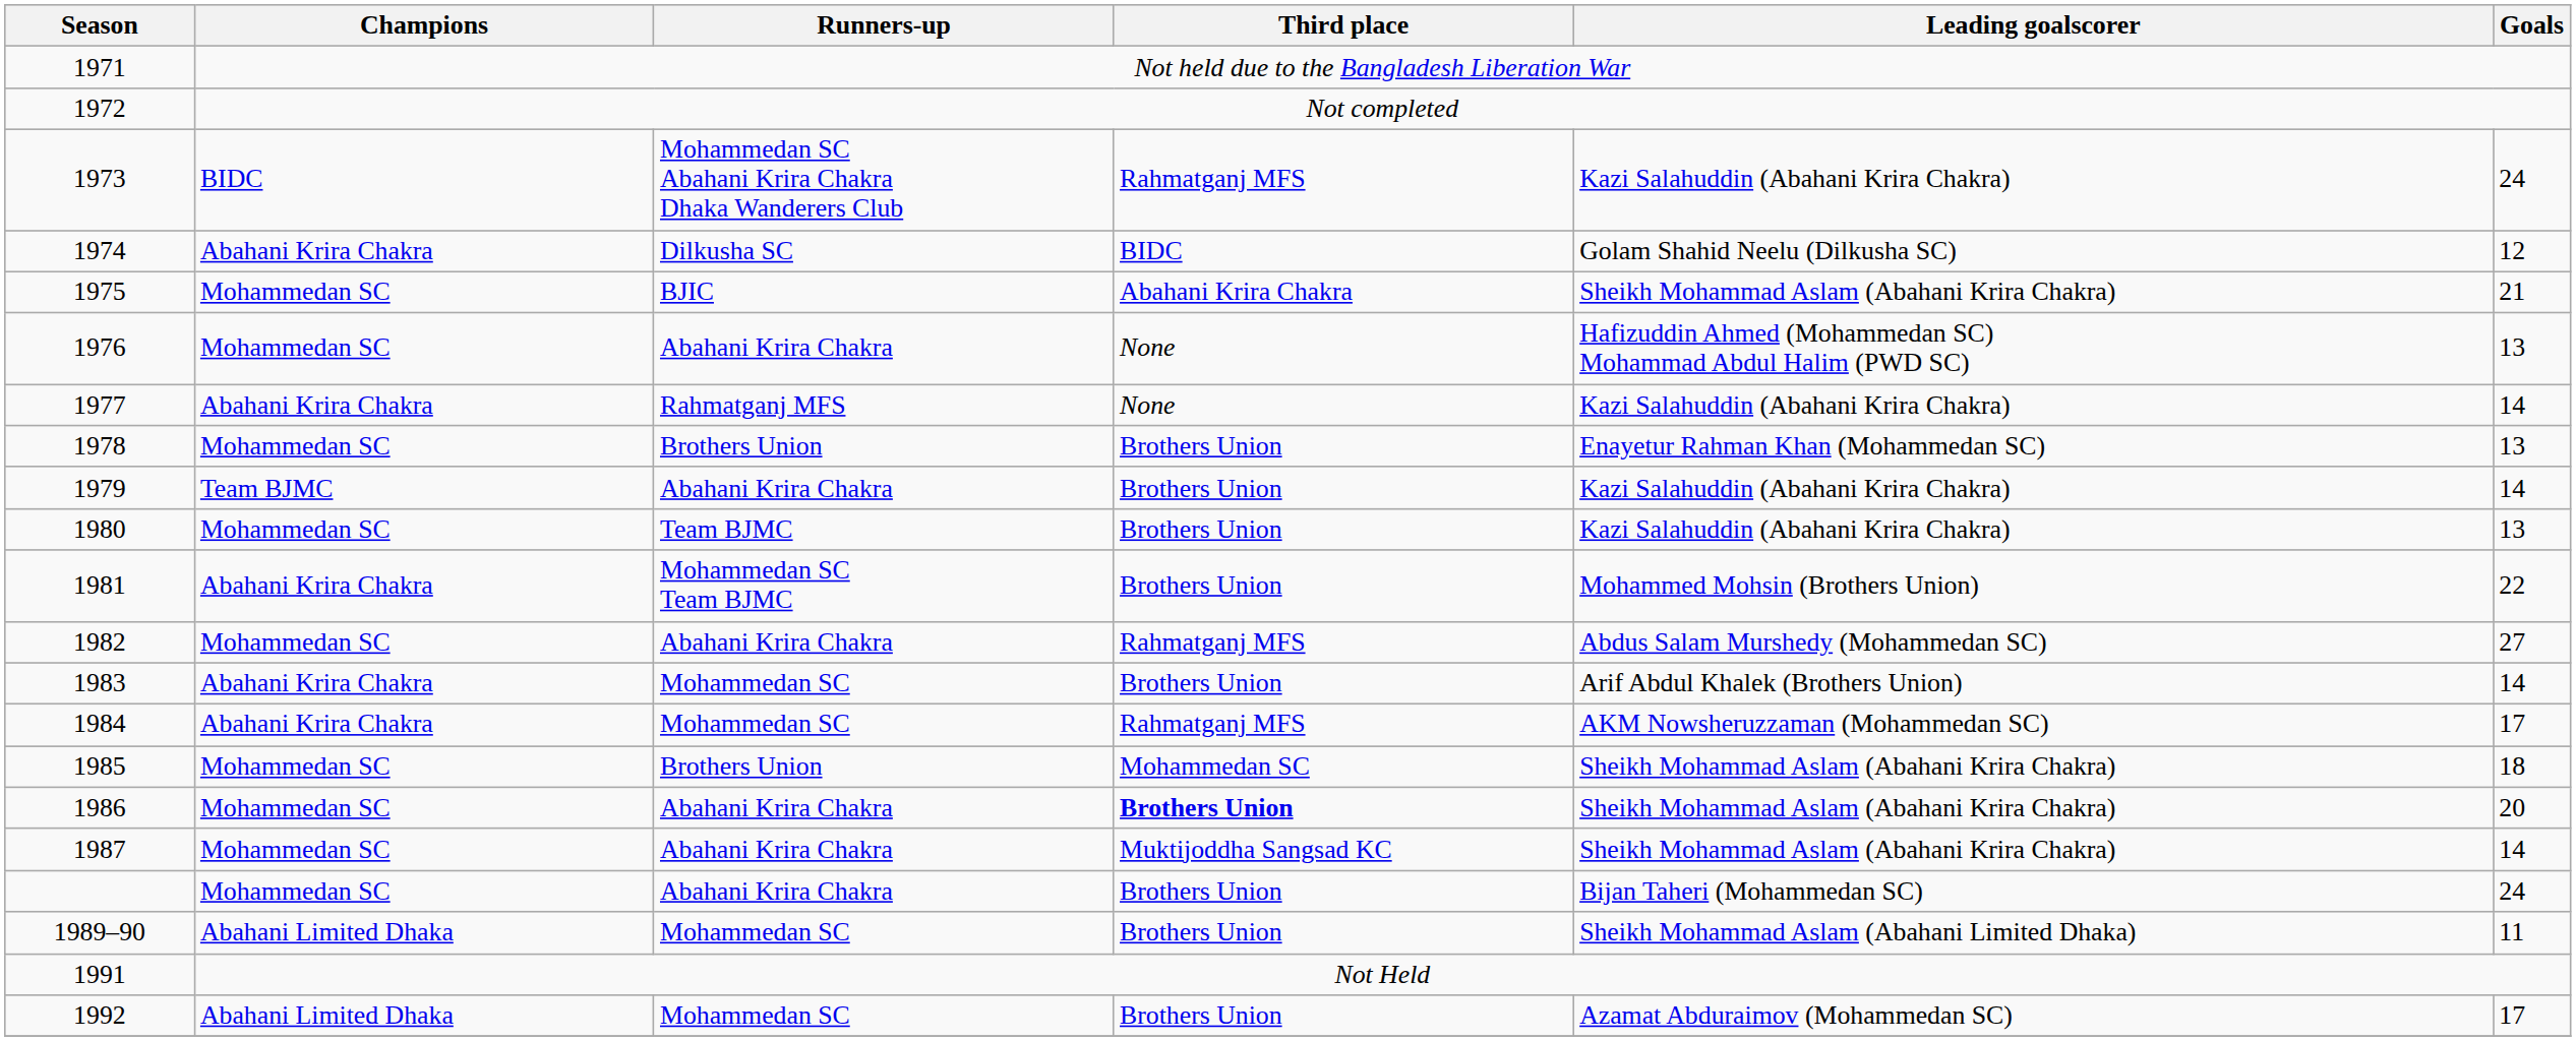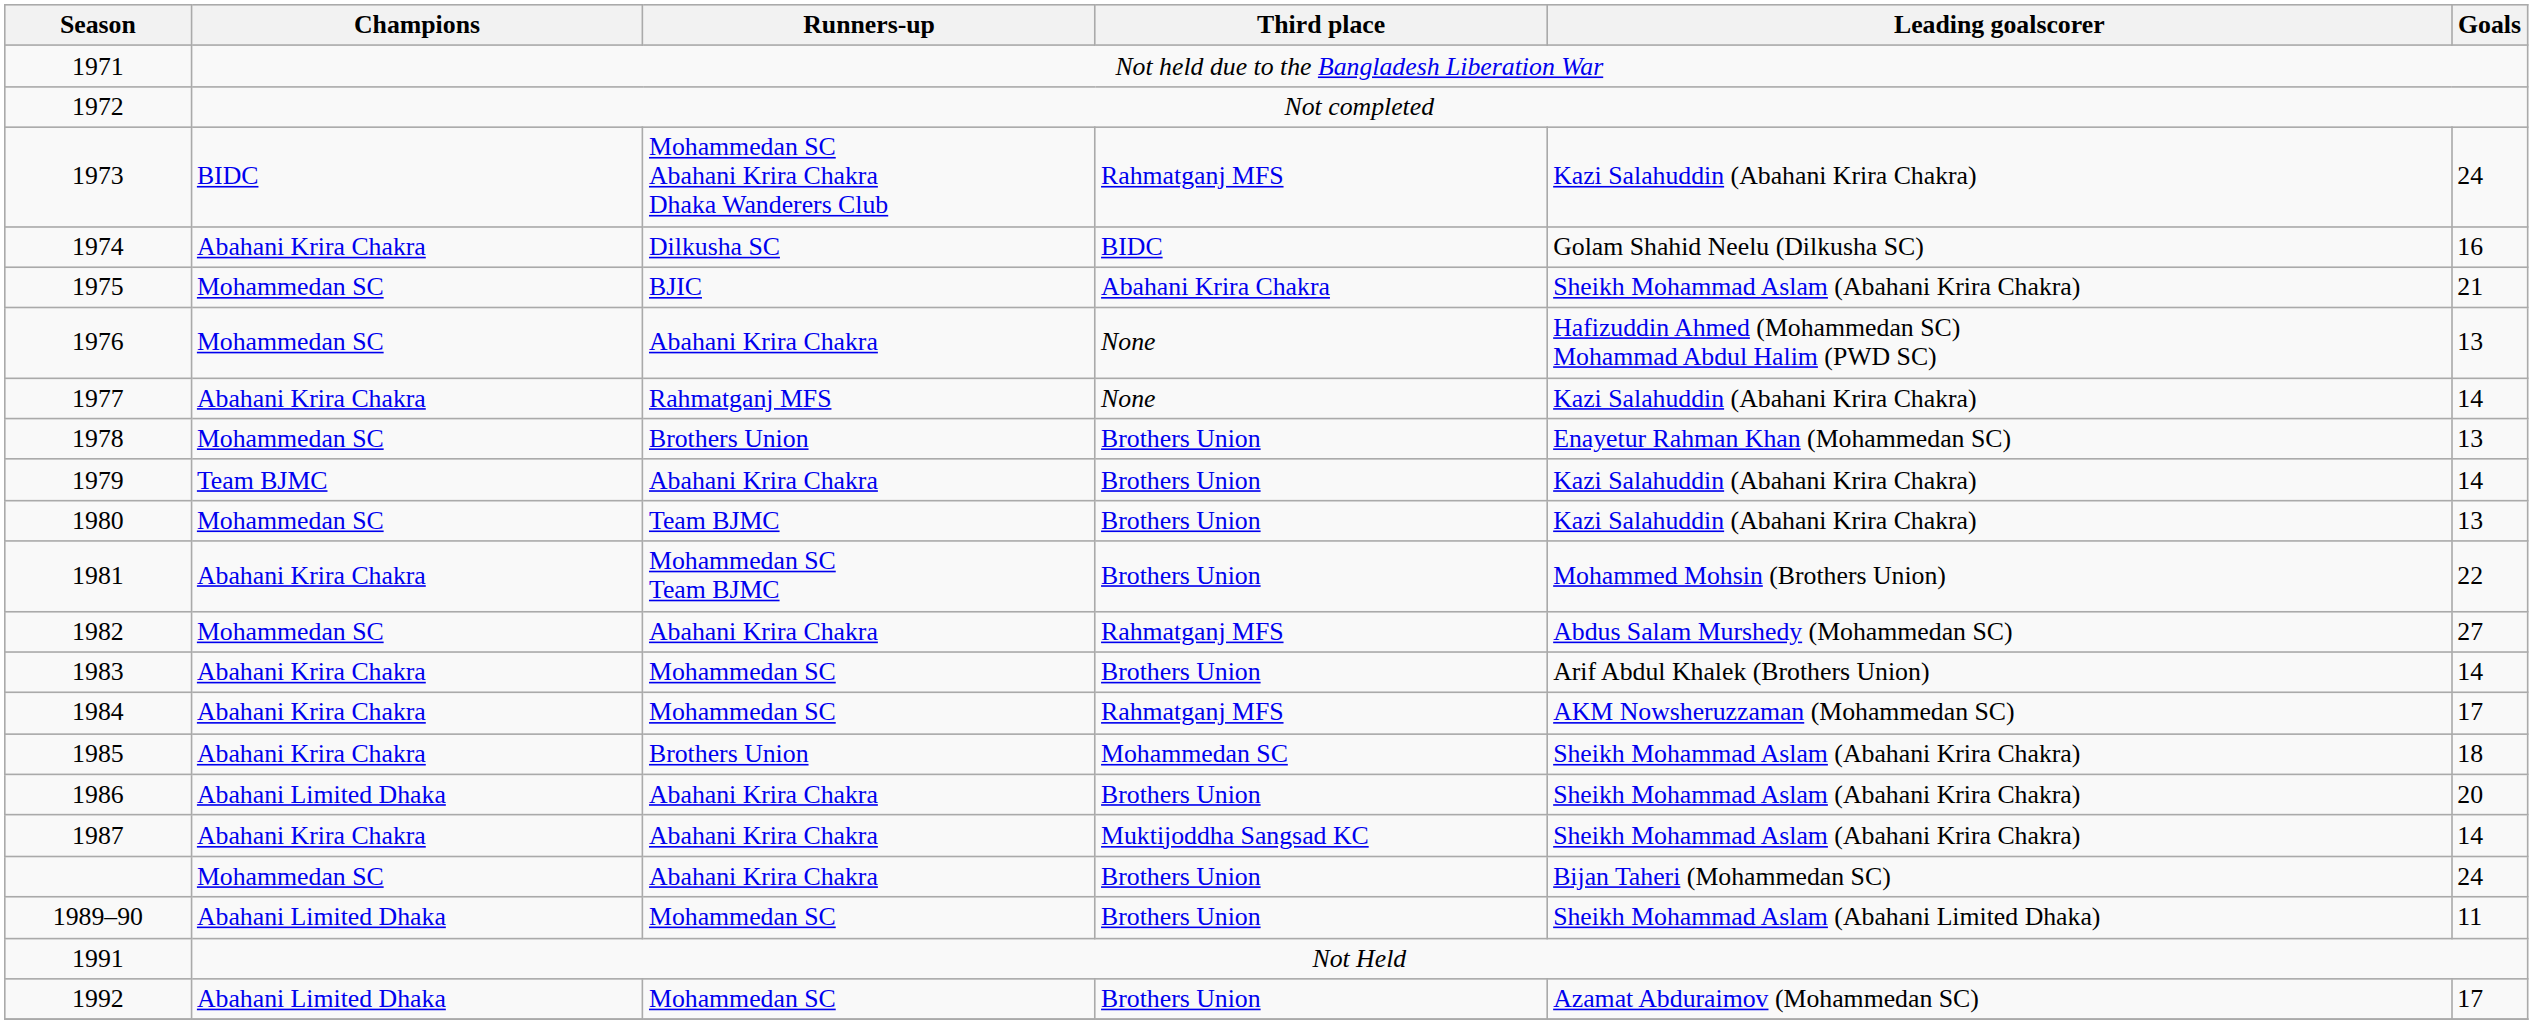 <table class="wikitable">
 <tr>
 <th width=7%>Season</th>
 <th width=17%>Champions</th>
 <th width=17%>Runners-up</th>
 <th width=17%>Third place</th>
 <th width=34%>Leading goalscorer</th>
 <th width=1%>Goals</th>
 </tr>
 <tr>
 <td style="text-align:center">1971</td>
 <td style="text-align:center" colspan=5><em>Not held due to the <a href='#'>Bangladesh Liberation War</a></em></td>
 </tr>
 <tr>
 <td style="text-align:center">1972</td>
 <td style="text-align:center" colspan=5><em>Not completed</em></td>
 </tr>
 <tr>
 <td style="text-align:center">1973</td>
 <td><a href='#'>BIDC</a></td>
 <td><a href='#'>Mohammedan SC</a> <br> <a href='#'>Abahani Krira Chakra</a> <br> <a href='#'>Dhaka Wanderers Club</a></td>
 <td><a href='#'>Rahmatganj MFS</a></td>
 <td> <a href='#'>Kazi Salahuddin</a> (Abahani Krira Chakra)</td>
 <td>24</td>
 </tr>
 <tr>
 <td style="text-align:center">1974</td>
 <td><a href='#'>Abahani Krira Chakra</a></td>
 <td><a href='#'>Dilkusha SC</a></td>
 <td><a href='#'>BIDC</a></td>
 <td> Golam Shahid Neelu (Dilkusha SC)</td>
-<td>12</td>
+<td>16</td>
 </tr>
 <tr>
 <td style="text-align:center">1975</td>
 <td><a href='#'>Mohammedan SC</a></td>
 <td><a href='#'>BJIC</a></td>
 <td><a href='#'>Abahani Krira Chakra</a></td>
 <td> <a href='#'>Sheikh Mohammad Aslam</a> (Abahani Krira Chakra)</td>
 <td>21</td>
 </tr>
 <tr>
 <td style="text-align:center">1976</td>
 <td><a href='#'>Mohammedan SC</a></td>
 <td><a href='#'>Abahani Krira Chakra</a></td>
 <td><em>None</em></td>
 <td> <a href='#'>Hafizuddin Ahmed</a> (Mohammedan SC) <br>  <a href='#'>Mohammad Abdul Halim</a> (PWD SC)</td>
 <td>13</td>
 </tr>
 <tr>
 <td style="text-align:center">1977</td>
 <td><a href='#'>Abahani Krira Chakra</a></td>
 <td><a href='#'>Rahmatganj MFS</a></td>
 <td><em>None</em></td>
 <td> <a href='#'>Kazi Salahuddin</a> (Abahani Krira Chakra)</td>
 <td>14</td>
 </tr>
 <tr>
 <td style="text-align:center">1978</td>
 <td><a href='#'>Mohammedan SC</a></td>
 <td><a href='#'>Brothers Union</a></td>
 <td><a href='#'>Brothers Union</a></td>
 <td> <a href='#'>Enayetur Rahman Khan</a> (Mohammedan SC)</td>
 <td>13</td>
 </tr>
 <tr>
 <td style="text-align:center">1979</td>
 <td><a href='#'>Team BJMC</a></td>
 <td><a href='#'>Abahani Krira Chakra</a></td>
 <td><a href='#'>Brothers Union</a></td>
 <td> <a href='#'>Kazi Salahuddin</a> (Abahani Krira Chakra)</td>
 <td>14</td>
 </tr>
 <tr>
 <td style="text-align:center">1980</td>
 <td><a href='#'>Mohammedan SC</a></td>
 <td><a href='#'>Team BJMC</a></td>
 <td><a href='#'>Brothers Union</a></td>
 <td> <a href='#'>Kazi Salahuddin</a> (Abahani Krira Chakra)</td>
 <td>13</td>
 </tr>
 <tr>
 <td style="text-align:center">1981</td>
 <td><a href='#'>Abahani Krira Chakra</a></td>
 <td><a href='#'>Mohammedan SC</a><br> <a href='#'>Team BJMC</a></td>
 <td><a href='#'>Brothers Union</a></td>
 <td> <a href='#'>Mohammed Mohsin</a> (Brothers Union)</td>
 <td>22</td>
 </tr>
 <tr>
 <td style="text-align:center">1982</td>
 <td><a href='#'>Mohammedan SC</a></td>
 <td><a href='#'>Abahani Krira Chakra</a></td>
 <td><a href='#'>Rahmatganj MFS</a></td>
 <td> <a href='#'>Abdus Salam Murshedy</a> (Mohammedan SC)</td>
 <td>27</td>
 </tr>
 <tr>
 <td style="text-align:center">1983</td>
 <td><a href='#'>Abahani Krira Chakra</a></td>
 <td><a href='#'>Mohammedan SC</a></td>
 <td><a href='#'>Brothers Union</a></td>
 <td> Arif Abdul Khalek (Brothers Union)</td>
 <td>14</td>
 </tr>
 <tr>
 <td style="text-align:center">1984</td>
 <td><a href='#'>Abahani Krira Chakra</a></td>
 <td><a href='#'>Mohammedan SC</a></td>
 <td><a href='#'>Rahmatganj MFS</a></td>
 <td> <a href='#'>AKM Nowsheruzzaman</a> (Mohammedan SC)</td>
 <td>17</td>
 </tr>
 <tr>
 <td style="text-align:center">1985</td>
-<td><a href='#'>Mohammedan SC</a></td>
+<td><a href='#'>Abahani Krira Chakra</a></td>
 <td><a href='#'>Brothers Union</a></td>
 <td><a href='#'>Mohammedan SC</a></td>
 <td> <a href='#'>Sheikh Mohammad Aslam</a> (Abahani Krira Chakra)</td>
 <td>18</td>
 </tr>
 <tr>
 <td style="text-align:center">1986</td>
-<td><a href='#'>Mohammedan SC</a></td>
+<td><a href='#'>Abahani Limited Dhaka</a></td>
 <td><a href='#'>Abahani Krira Chakra</a></td>
-<td><strong><a href='#'>Brothers Union</a></strong></td>
+<td><a href='#'>Brothers Union</a></td>
 <td> <a href='#'>Sheikh Mohammad Aslam</a> (Abahani Krira Chakra)</td>
 <td>20</td>
 </tr>
 <tr>
 <td style="text-align:center">1987</td>
-<td><a href='#'>Mohammedan SC</a></td>
+<td><a href='#'>Abahani Krira Chakra</a></td>
 <td><a href='#'>Abahani Krira Chakra</a></td>
 <td><a href='#'>Muktijoddha Sangsad KC</a></td>
 <td> <a href='#'>Sheikh Mohammad Aslam</a> (Abahani Krira Chakra)</td>
 <td>14</td>
 </tr>
 <tr>
 <td style="text-align:center"></td>
 <td><a href='#'>Mohammedan SC</a></td>
 <td><a href='#'>Abahani Krira Chakra</a></td>
 <td><a href='#'>Brothers Union</a></td>
 <td> <a href='#'>Bijan Taheri</a> (Mohammedan SC)</td>
 <td>24</td>
 </tr>
 <tr>
 <td style="text-align:center">1989–90</td>
 <td><a href='#'>Abahani Limited Dhaka</a></td>
 <td><a href='#'>Mohammedan SC</a></td>
 <td><a href='#'>Brothers Union</a></td>
 <td> <a href='#'>Sheikh Mohammad Aslam</a> (Abahani Limited Dhaka)</td>
 <td>11</td>
 </tr>
 <tr>
 <td style="text-align:center">1991</td>
 <td style="text-align:center" colspan=5><em>Not Held</em></td>
 </tr>
 <tr>
 <td style="text-align:center">1992</td>
 <td><a href='#'>Abahani Limited Dhaka</a></td>
 <td><a href='#'>Mohammedan SC</a></td>
 <td><a href='#'>Brothers Union</a></td>
 <td> <a href='#'>Azamat Abduraimov</a> (Mohammedan SC)</td>
 <td>17</td>
 </tr>
 <tr>
 </tr>
 </table>
